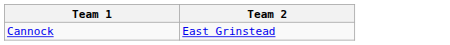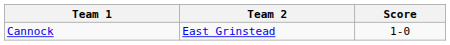 <table class="wikitable" style="font-size: 100%">
 <tr>
 <th width=200>Team 1</th>
 <th width=200>Team 2</th>
+<th width=100>Score</th>
 </tr>
 <tr>
 <td><a href='#'>Cannock</a></td>
 <td><a href='#'>East Grinstead</a></td>
+<td align=center>1-0</td>
 </tr>
 </table>
